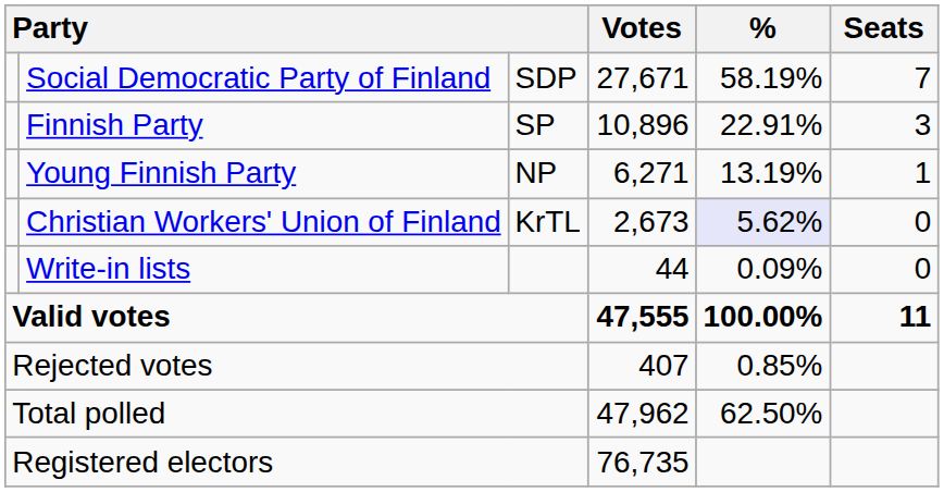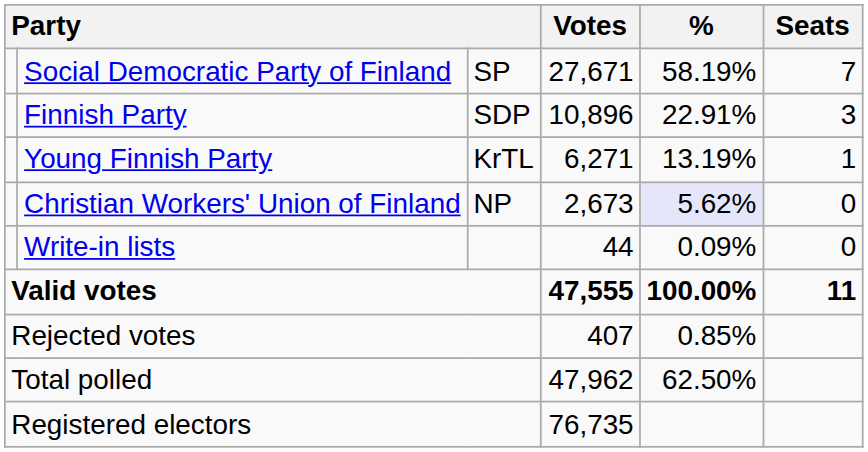 <table class="wikitable" border="1" style="text-align:right;">
 <tr>
 <th style="text-align:left;" colspan=3>Party</th>
 <th align=center width="50">Votes</th>
 <th align=center width="50">%</th>
 <th align=center width="50">Seats</th>
 </tr>
 <tr>
 <td></td>
 <td align=left style="white-space: nowrap;"><a href='#'>Social Democratic Party of Finland</a></td>
-<td align=left>SDP</td>
+<td align=left>SP</td>
 <td>27,671</td>
 <td>58.19%</td>
 <td>7</td>
 </tr>
 <tr>
 <td></td>
 <td align=left><a href='#'>Finnish Party</a></td>
-<td align=left>SP</td>
+<td align=left>SDP</td>
 <td>10,896</td>
 <td>22.91%</td>
 <td>3</td>
 </tr>
 <tr>
 <td></td>
 <td align=left><a href='#'>Young Finnish Party</a></td>
-<td align=left>NP</td>
+<td align=left>KrTL</td>
 <td>6,271</td>
 <td>13.19%</td>
 <td>1</td>
 </tr>
 <tr>
 <td></td>
 <td align=left><a href='#'>Christian Workers' Union of Finland</a></td>
-<td align=left>KrTL</td>
+<td align=left>NP</td>
 <td>2,673</td>
 <td style="background: lavender;">5.62%</td>
 <td>0</td>
 </tr>
 <tr>
 <td></td>
 <td align=left><a href='#'>Write-in lists</a></td>
 <td align=left></td>
 <td>44</td>
 <td>0.09%</td>
 <td>0</td>
 </tr>
 <tr style="font-weight:bold">
 <td align=left colspan=3>Valid votes</td>
 <td>47,555</td>
 <td>100.00%</td>
 <td>11</td>
 </tr>
 <tr>
 <td align=left colspan=3>Rejected votes</td>
 <td>407</td>
 <td>0.85%</td>
 <td></td>
 </tr>
 <tr>
 <td align=left colspan=3>Total polled</td>
 <td>47,962</td>
 <td>62.50%</td>
 <td></td>
 </tr>
 <tr>
 <td align=left colspan=3>Registered electors</td>
 <td>76,735</td>
 <td></td>
 <td></td>
 </tr>
 </table>
